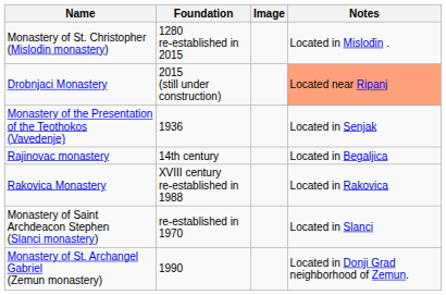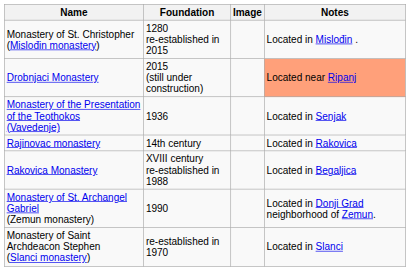 <table class="wikitable" style="font-size:95%;">
 <tr>
 <th>Name</th>
 <th>Foundation</th>
 <th>Image</th>
 <th>Notes</th>
 </tr>
 <tr>
 <td>Monastery of St. Christopher<br>(<a href='#'>Mislođin monastery</a>)</td>
 <td>1280<br>re-established in 2015</td>
 <td></td>
 <td>Located in <a href='#'>Mislođin</a> .</td>
 </tr>
 <tr>
 <td><a href='#'>Drobnjaci Monastery</a></td>
 <td>2015<br>(still under construction)</td>
 <td></td>
 <td style="background: lightsalmon;">Located near <a href='#'>Ripanj</a></td>
 </tr>
 <tr>
 <td><a href='#'>Monastery of the Presentation of the Teothokos</a><br><a href='#'>(Vavedenje)</a></td>
 <td>1936</td>
 <td></td>
 <td>Located in <a href='#'>Senjak</a></td>
 </tr>
 <tr>
 <td><a href='#'>Rajinovac monastery</a></td>
 <td>14th century</td>
 <td></td>
-<td>Located in <a href='#'>Begaljica</a></td>
+<td>Located in <a href='#'>Rakovica</a></td>
 </tr>
 <tr>
 <td><a href='#'>Rakovica Monastery</a><br></td>
 <td>XVIII century<br>re-established in 1988</td>
 <td></td>
-<td>Located in <a href='#'>Rakovica</a></td>
+<td>Located in <a href='#'>Begaljica</a></td>
+</tr>
+<tr>
+<td><a href='#'>Monastery of St. Archangel Gabriel</a><br>(Zemun monastery)</td>
+<td>1990</td>
+<td></td>
+<td>Located in <a href='#'>Donji Grad</a> neighborhood of <a href='#'>Zemun</a>.</td>
 </tr>
 <tr>
 <td>Monastery of Saint Archdeacon Stephen<br>(<a href='#'>Slanci monastery</a>)</td>
 <td>re-established in 1970</td>
 <td></td>
 <td>Located in <a href='#'>Slanci</a></td>
 </tr>
-<tr>
-<td><a href='#'>Monastery of St. Archangel Gabriel</a><br>(Zemun monastery)</td>
-<td>1990</td>
-<td></td>
-<td>Located in <a href='#'>Donji Grad</a> neighborhood of <a href='#'>Zemun</a>.</td>
-</tr>
 </table>
